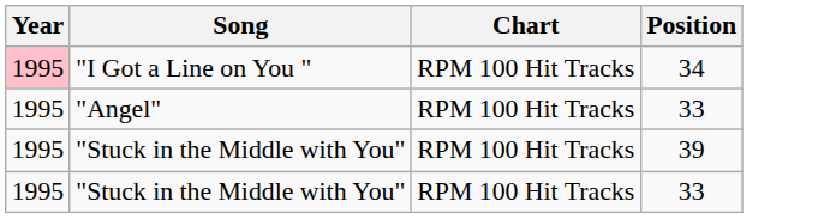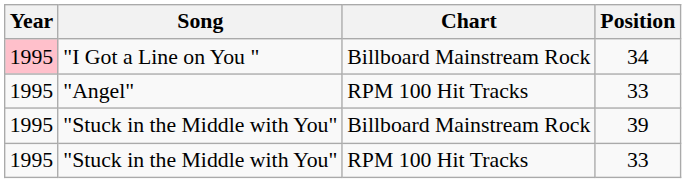 <table class="wikitable sortable">
 <tr>
 <th>Year</th>
 <th>Song</th>
 <th>Chart</th>
 <th>Position</th>
 </tr>
 <tr>
 <td style="background: pink;">1995</td>
 <td>"I Got a Line on You "</td>
-<td>RPM 100 Hit Tracks</td>
+<td>Billboard Mainstream Rock</td>
 <td style="text-align:center;">34</td>
 </tr>
 <tr>
 <td>1995</td>
 <td>"Angel"</td>
 <td>RPM 100 Hit Tracks</td>
 <td style="text-align:center;">33</td>
 </tr>
 <tr>
 <td>1995</td>
 <td>"Stuck in the Middle with You"</td>
-<td>RPM 100 Hit Tracks</td>
+<td>Billboard Mainstream Rock</td>
 <td style="text-align:center;">39</td>
 </tr>
 <tr>
 <td>1995</td>
 <td>"Stuck in the Middle with You"</td>
 <td>RPM 100 Hit Tracks</td>
 <td style="text-align:center;">33</td>
 </tr>
 </table>
